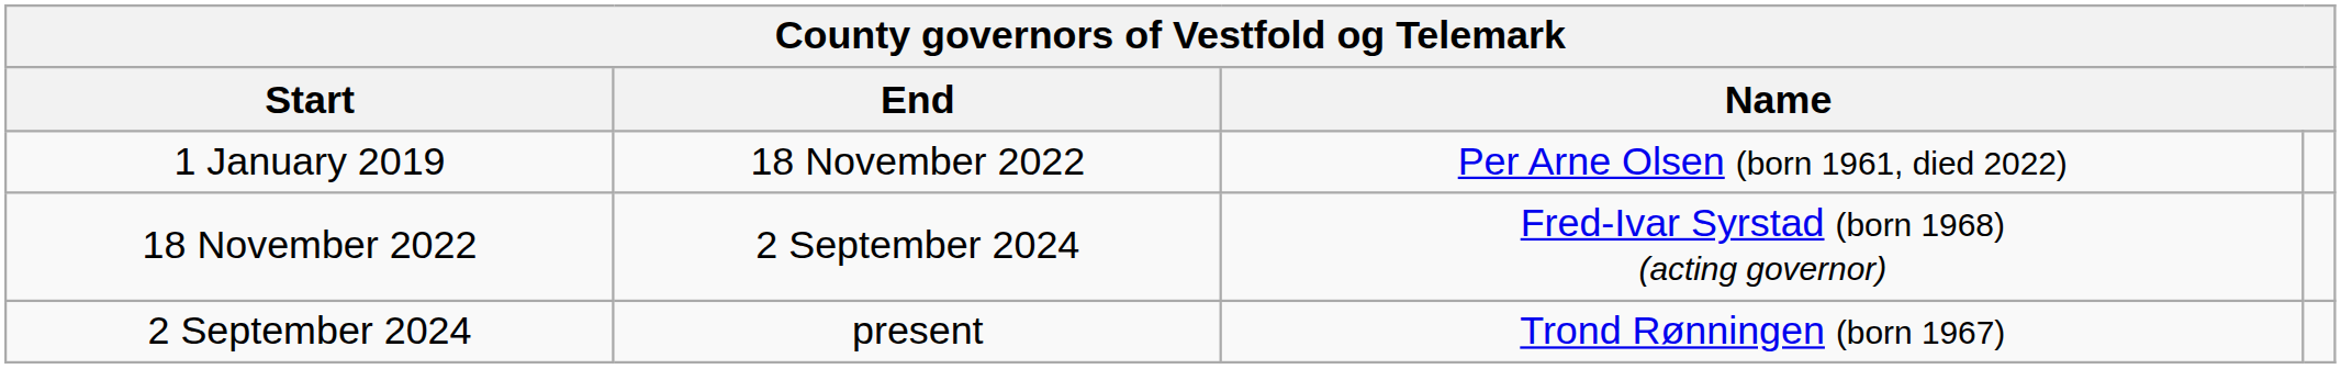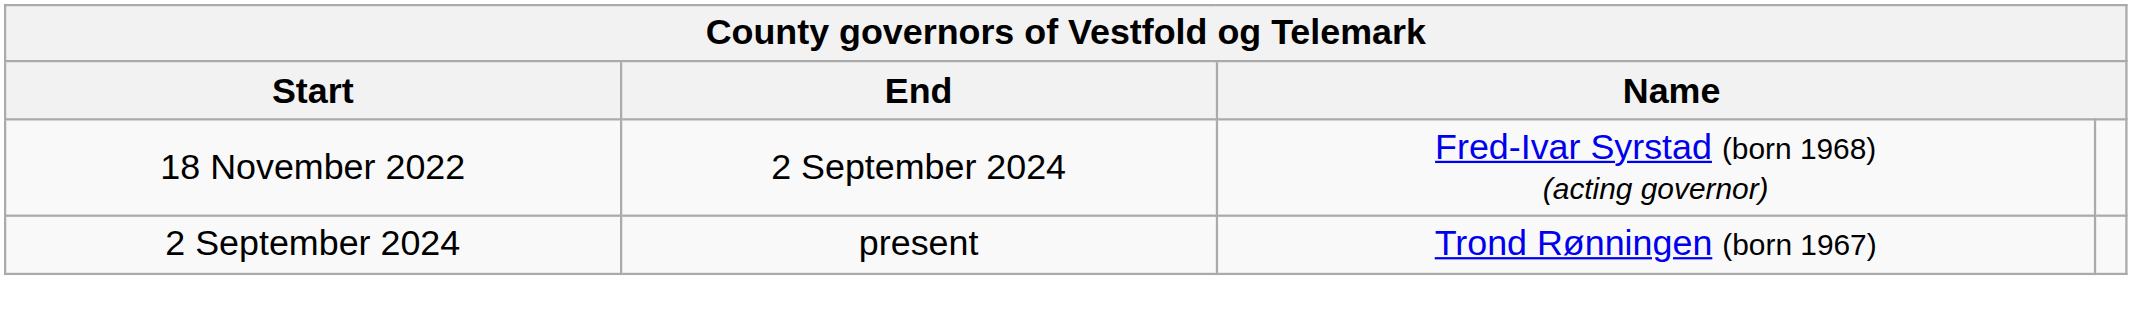 <table class="wikitable" style="text-align:center; width:75%;">
 <tr>
 <th colspan="4">County governors of Vestfold og Telemark</th>
 </tr>
 <tr>
 <th>Start</th>
 <th>End</th>
 <th colspan="2">Name</th>
-</tr>
-<tr>
-<td>1 January 2019</td>
-<td>18 November 2022</td>
-<td><a href='#'>Per Arne Olsen</a> <small>(born 1961, died 2022)</small></td>
-<td></td>
 </tr>
 <tr>
 <td>18 November 2022</td>
 <td>2 September 2024</td>
 <td><a href='#'>Fred-Ivar Syrstad</a> <small>(born 1968)<br><em>(acting governor)</em></small></td>
 <td><br></td>
 </tr>
 <tr>
 <td>2 September 2024</td>
 <td>present</td>
 <td><a href='#'>Trond Rønningen</a> <small>(born 1967)</small></td>
 </tr>
 </table>
